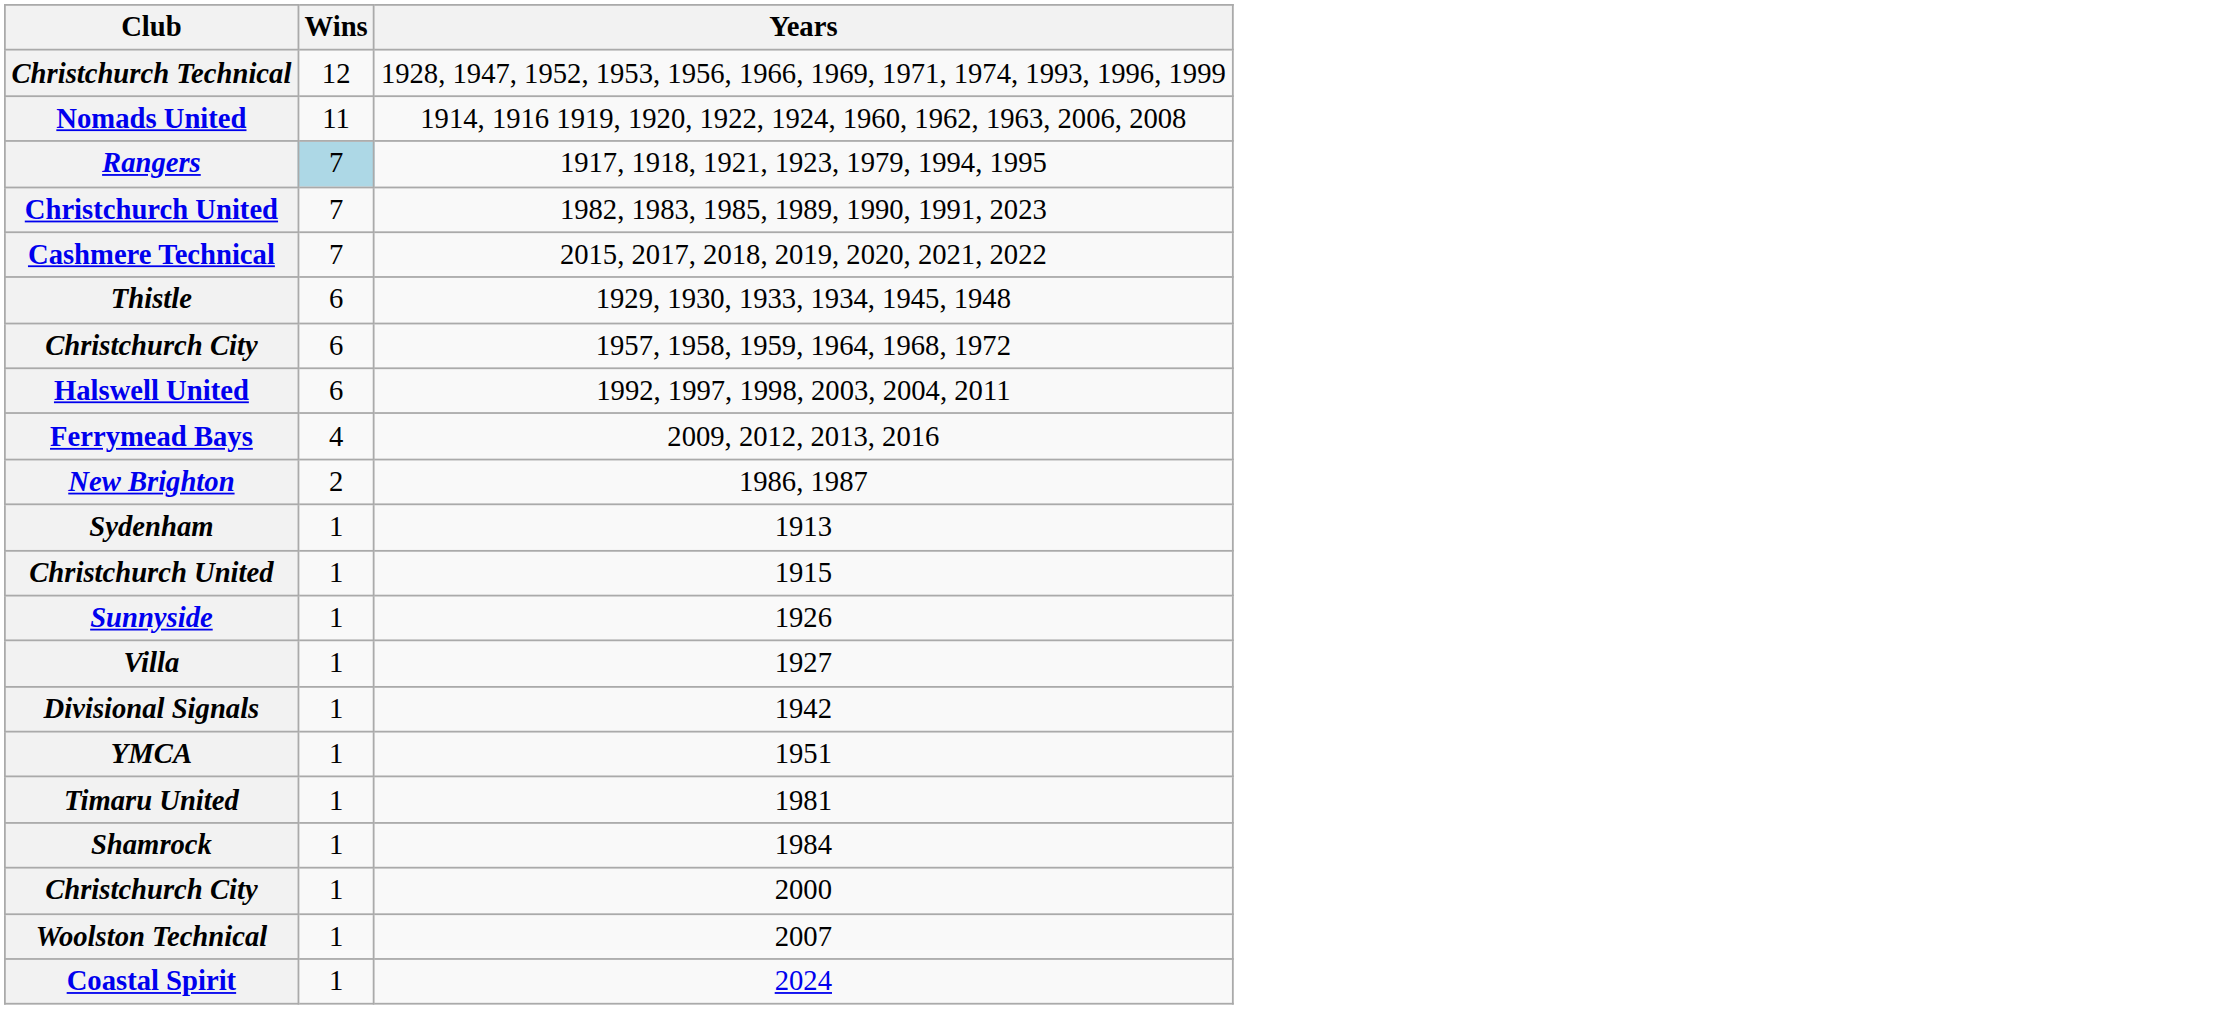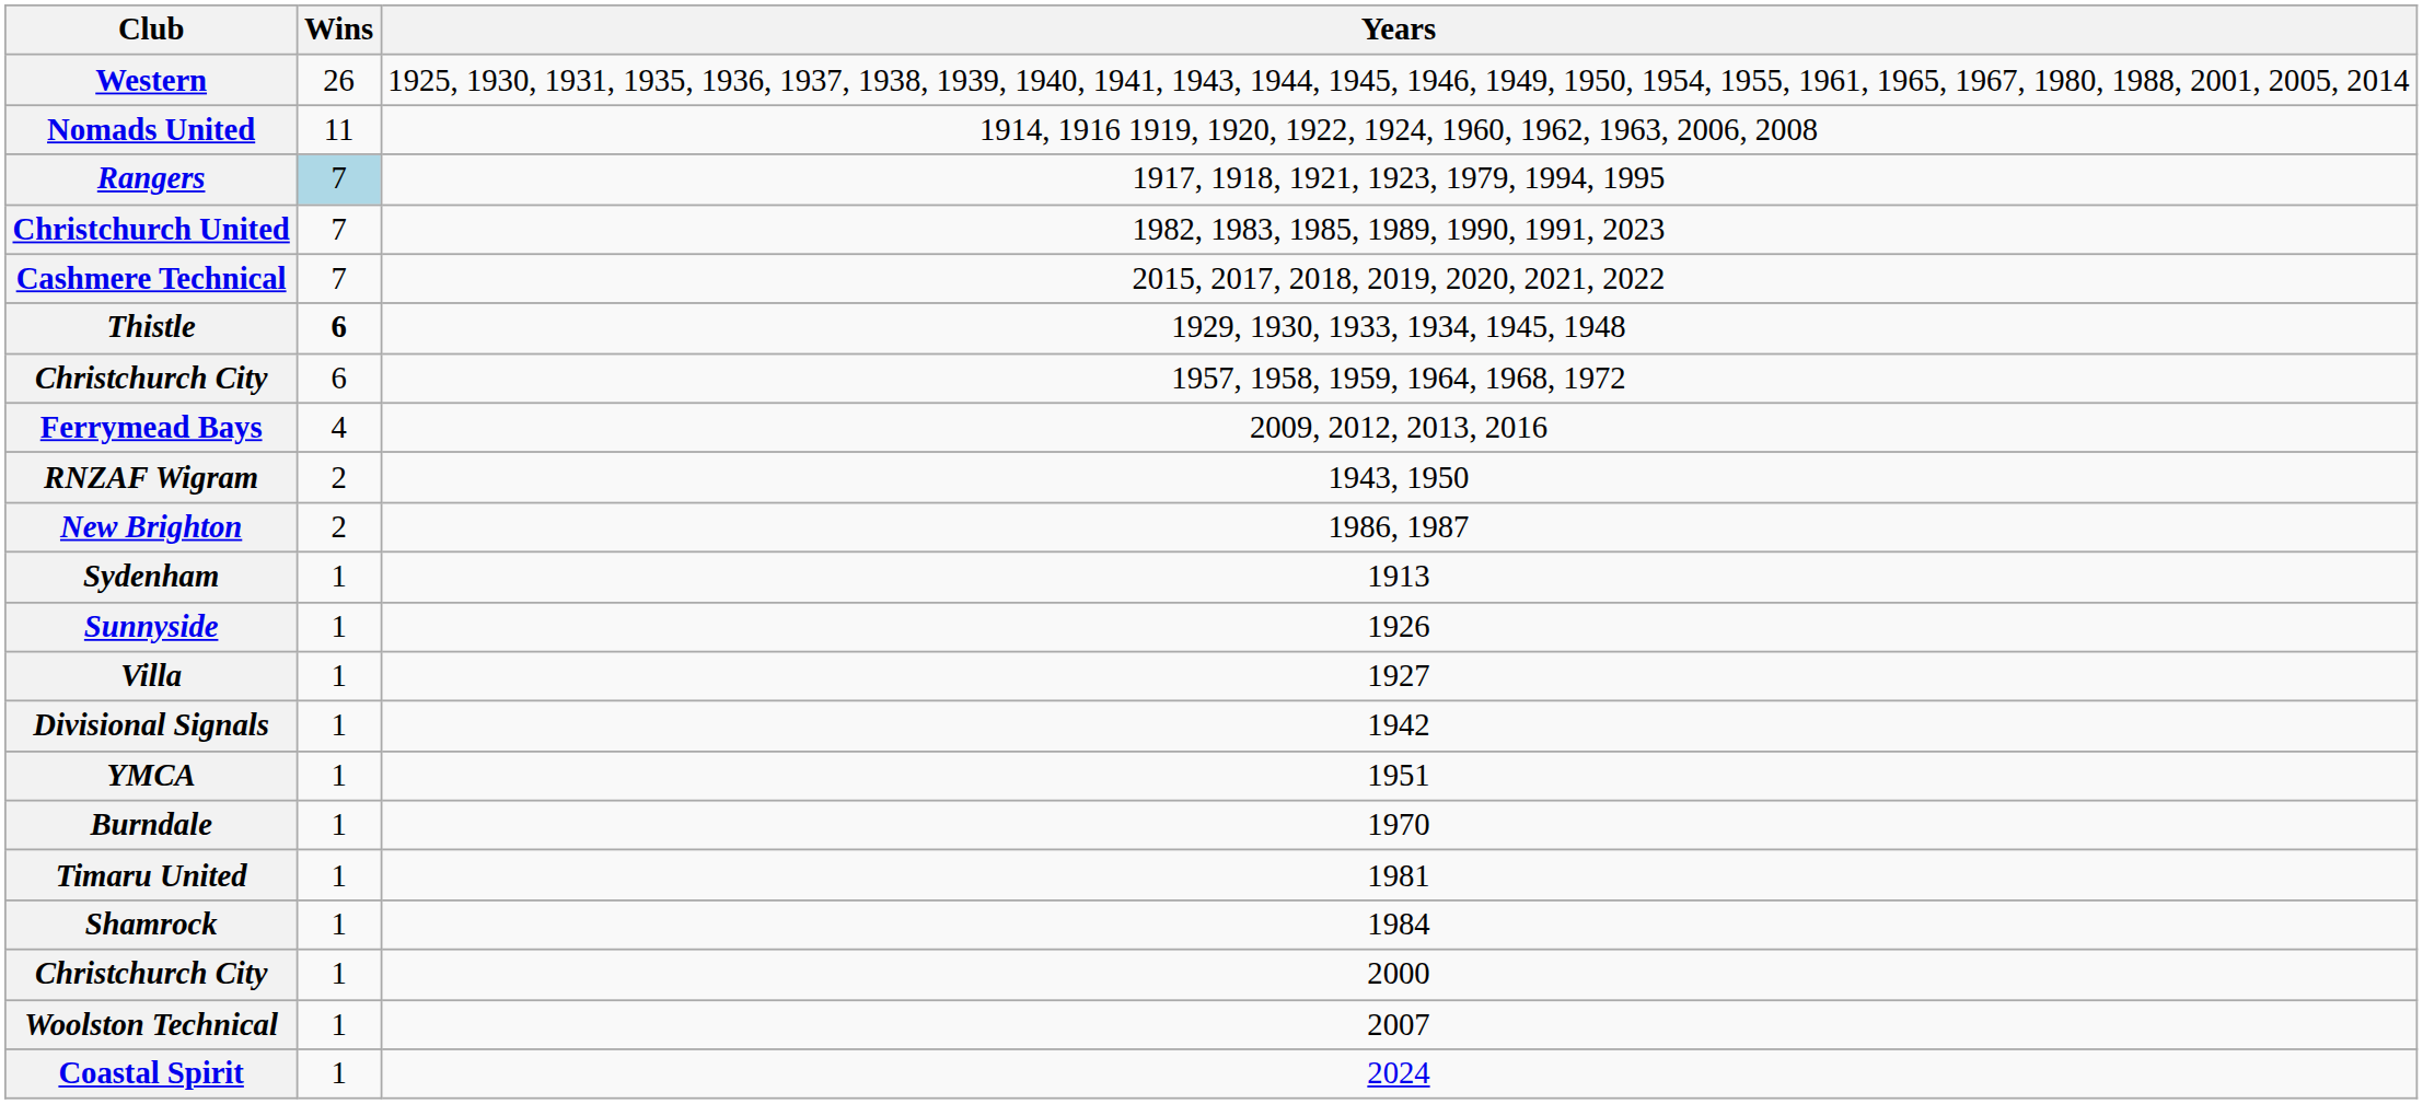 <table class="wikitable sortable plainrowheaders" style="text-align:center">
 <tr>
 <th scope="col">Club</th>
 <th scope="col">Wins</th>
 <th scope="col">Years</th>
 </tr>
 <tr>
-<th><em>Christchurch Technical</em></th>
-<td>12</td>
-<td>1928, 1947, 1952, 1953, 1956, 1966, 1969, 1971, 1974, 1993, 1996, 1999</td>
+<th><a href='#'>Western</a></th>
+<td>26</td>
+<td>1925, 1930, 1931, 1935, 1936, 1937, 1938, 1939, 1940, 1941, 1943, 1944, 1945, 1946, 1949, 1950, 1954, 1955, 1961, 1965, 1967, 1980, 1988, 2001, 2005, 2014</td>
 </tr>
 <tr>
 <th><a href='#'>Nomads United</a></th>
 <td>11</td>
 <td>1914, 1916 1919, 1920, 1922, 1924, 1960, 1962, 1963, 2006, 2008</td>
 </tr>
 <tr>
 <th><em><a href='#'>Rangers</a></em></th>
 <td style="background: lightblue;">7</td>
 <td>1917, 1918, 1921, 1923, 1979, 1994, 1995</td>
 </tr>
 <tr>
 <th><a href='#'>Christchurch United</a></th>
 <td>7</td>
 <td>1982, 1983, 1985, 1989, 1990, 1991, 2023</td>
 </tr>
 <tr>
 <th><a href='#'>Cashmere Technical</a></th>
 <td>7</td>
 <td>2015, 2017, 2018, 2019, 2020, 2021, 2022</td>
 </tr>
 <tr>
 <th><em>Thistle</em></th>
-<td>6</td>
+<td><strong>6</strong></td>
 <td>1929, 1930, 1933, 1934, 1945, 1948</td>
 </tr>
 <tr>
 <th><em>Christchurch City</em></th>
 <td>6</td>
 <td>1957, 1958, 1959, 1964, 1968, 1972</td>
 </tr>
 <tr>
-<th><a href='#'>Halswell United</a></th>
-<td>6</td>
-<td>1992, 1997, 1998, 2003, 2004, 2011</td>
-</tr>
-<tr>
 <th><a href='#'>Ferrymead Bays</a></th>
 <td>4</td>
 <td>2009, 2012, 2013, 2016</td>
+</tr>
+<tr>
+<th><em>RNZAF Wigram</em></th>
+<td>2</td>
+<td>1943, 1950</td>
 </tr>
 <tr>
 <th><em><a href='#'>New Brighton</a></em></th>
 <td>2</td>
 <td>1986, 1987</td>
 </tr>
 <tr>
 <th><em>Sydenham</em></th>
 <td>1</td>
 <td>1913</td>
-</tr>
-<tr>
-<th><em>Christchurch United</em></th>
-<td>1</td>
-<td>1915</td>
 </tr>
 <tr>
 <th><em><a href='#'>Sunnyside</a></em></th>
 <td>1</td>
 <td>1926</td>
 </tr>
 <tr>
 <th><em>Villa</em></th>
 <td>1</td>
 <td>1927</td>
 </tr>
 <tr>
 <th><em>Divisional Signals</em></th>
 <td>1</td>
 <td>1942</td>
 </tr>
 <tr>
 <th><em>YMCA</em></th>
 <td>1</td>
 <td>1951</td>
+</tr>
+<tr>
+<th><em>Burndale</em></th>
+<td>1</td>
+<td>1970</td>
 </tr>
 <tr>
 <th><em>Timaru United</em></th>
 <td>1</td>
 <td>1981</td>
 </tr>
 <tr>
 <th><em>Shamrock</em></th>
 <td>1</td>
 <td>1984</td>
 </tr>
 <tr>
 <th><em>Christchurch City</em></th>
 <td>1</td>
 <td>2000</td>
 </tr>
 <tr>
 <th><em>Woolston Technical</em></th>
 <td>1</td>
 <td>2007</td>
 </tr>
 <tr>
 <th><a href='#'>Coastal Spirit</a></th>
 <td>1</td>
 <td><a href='#'>2024</a></td>
 </tr>
 </table>
